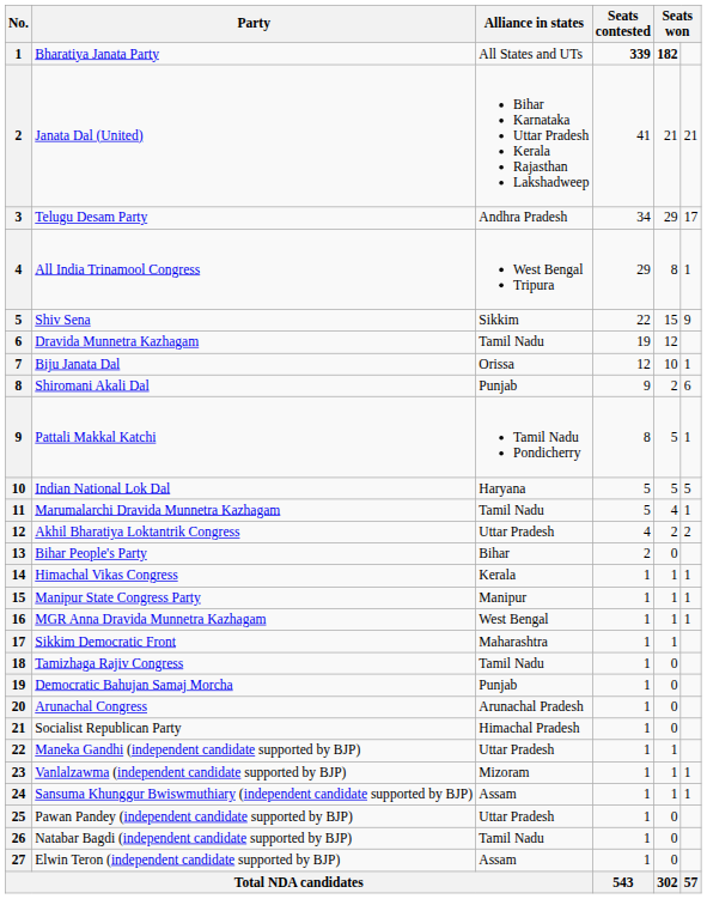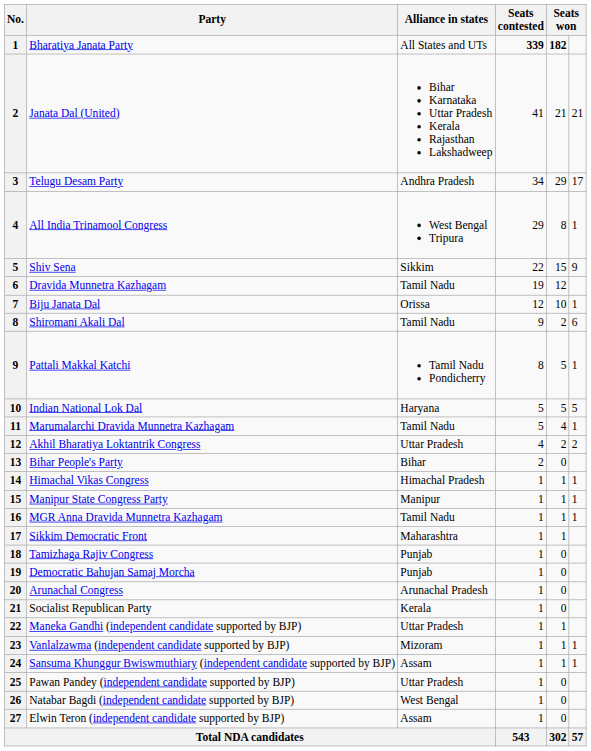 <table class="wikitable sortable" style="border:1px solid black; border:0">
 <tr>
 <th>No.</th>
 <th>Party</th>
 <th>Alliance in states</th>
 <th>Seats <br>contested</th>
 <th colspan="2">Seats <br>won</th>
 </tr>
 <tr>
 <th align="center">1</th>
 <td><a href='#'>Bharatiya Janata Party</a></td>
 <td>All States and UTs</td>
 <td align=right><strong>339</strong></td>
 <td align=right><strong>182</strong></td>
 <td></td>
 </tr>
 <tr>
 <th align="center">2</th>
 <td><a href='#'>Janata Dal (United)</a></td>
 <td><br><ul><li>Bihar</li><li>Karnataka</li><li>Uttar Pradesh</li><li>Kerala</li><li>Rajasthan</li><li>Lakshadweep</li></ul></td>
 <td align=right>41</td>
 <td align=right>21</td>
 <td> 21</td>
 </tr>
 <tr>
 <th align="center">3</th>
 <td><a href='#'>Telugu Desam Party</a></td>
 <td>Andhra Pradesh</td>
 <td align=right>34</td>
 <td align=right>29</td>
 <td> 17</td>
 </tr>
 <tr>
 <th align="center">4</th>
 <td><a href='#'>All India Trinamool Congress</a></td>
 <td><br><ul><li>West Bengal</li><li>Tripura</li></ul></td>
 <td align=right>29</td>
 <td align=right>8</td>
 <td> 1</td>
 </tr>
 <tr>
 <th align="center">5</th>
 <td><a href='#'>Shiv Sena</a></td>
 <td>Sikkim</td>
 <td align=right>22</td>
 <td align=right>15</td>
 <td> 9</td>
 </tr>
 <tr>
 <th align="center">6</th>
 <td><a href='#'>Dravida Munnetra Kazhagam</a></td>
 <td>Tamil Nadu</td>
 <td align=right>19</td>
 <td align=right>12</td>
 <td></td>
 </tr>
 <tr>
 <th align="center">7</th>
 <td><a href='#'>Biju Janata Dal</a></td>
 <td>Orissa</td>
 <td align=right>12</td>
 <td align=right>10</td>
 <td> 1</td>
 </tr>
 <tr>
 <th align="center">8</th>
 <td><a href='#'>Shiromani Akali Dal</a></td>
-<td>Punjab</td>
+<td>Tamil Nadu</td>
 <td align=right>9</td>
 <td align=right>2</td>
 <td> 6</td>
 </tr>
 <tr>
 <th align="center">9</th>
 <td><a href='#'>Pattali Makkal Katchi</a></td>
 <td><br><ul><li>Tamil Nadu</li><li>Pondicherry</li></ul></td>
 <td align=right>8</td>
 <td align=right>5</td>
 <td> 1</td>
 </tr>
 <tr>
 <th align="center">10</th>
 <td><a href='#'>Indian National Lok Dal</a></td>
 <td>Haryana</td>
 <td align=right>5</td>
 <td align=right>5</td>
 <td> 5</td>
 </tr>
 <tr>
 <th align="center">11</th>
 <td><a href='#'>Marumalarchi Dravida Munnetra Kazhagam</a></td>
 <td>Tamil Nadu</td>
 <td align=right>5</td>
 <td align=right>4</td>
 <td> 1</td>
 </tr>
 <tr>
 <th align="center">12</th>
 <td><a href='#'>Akhil Bharatiya Loktantrik Congress</a></td>
 <td>Uttar Pradesh</td>
 <td align=right>4</td>
 <td align=right>2</td>
 <td> 2</td>
 </tr>
 <tr>
 <th align="center">13</th>
 <td><a href='#'>Bihar People's Party</a></td>
 <td>Bihar</td>
 <td align=right>2</td>
 <td align=right>0</td>
 <td></td>
 </tr>
 <tr>
 <th align="center">14</th>
 <td><a href='#'>Himachal Vikas Congress</a></td>
-<td>Kerala</td>
+<td>Himachal Pradesh</td>
 <td align=right>1</td>
 <td align=right>1</td>
 <td> 1</td>
 </tr>
 <tr>
 <th align="center">15</th>
 <td><a href='#'>Manipur State Congress Party</a></td>
 <td>Manipur</td>
 <td align=right>1</td>
 <td align=right>1</td>
 <td> 1</td>
 </tr>
 <tr>
 <th align="center">16</th>
 <td><a href='#'>MGR Anna Dravida Munnetra Kazhagam</a></td>
-<td>West Bengal</td>
+<td>Tamil Nadu</td>
 <td align=right>1</td>
 <td align=right>1</td>
 <td> 1</td>
 </tr>
 <tr>
 <th align="center">17</th>
 <td><a href='#'>Sikkim Democratic Front</a></td>
 <td>Maharashtra</td>
 <td align=right>1</td>
 <td align=right>1</td>
 <td></td>
 </tr>
 <tr>
 <th align="center">18</th>
 <td><a href='#'>Tamizhaga Rajiv Congress</a></td>
-<td>Tamil Nadu</td>
+<td>Punjab</td>
 <td align=right>1</td>
 <td align=right>0</td>
 <td></td>
 </tr>
 <tr>
 <th align="center">19</th>
 <td><a href='#'>Democratic Bahujan Samaj Morcha</a></td>
 <td>Punjab</td>
 <td align=right>1</td>
 <td align=right>0</td>
 <td></td>
 </tr>
 <tr>
 <th align="center">20</th>
 <td><a href='#'>Arunachal Congress</a></td>
 <td>Arunachal Pradesh</td>
 <td align=right>1</td>
 <td align=right>0</td>
 <td></td>
 </tr>
 <tr>
 <th align="center">21</th>
 <td>Socialist Republican Party</td>
-<td>Himachal Pradesh</td>
+<td>Kerala</td>
 <td align=right>1</td>
 <td align=right>0</td>
 <td></td>
 </tr>
 <tr>
 <th align="center">22</th>
 <td><a href='#'>Maneka Gandhi</a> (<a href='#'>independent candidate</a> supported by BJP)</td>
 <td>Uttar Pradesh</td>
 <td align=right>1</td>
 <td align=right>1</td>
 <td></td>
 </tr>
 <tr>
 <th align="center">23</th>
 <td><a href='#'>Vanlalzawma</a> (<a href='#'>independent candidate</a> supported by BJP)</td>
 <td>Mizoram</td>
 <td align=right>1</td>
 <td align=right>1</td>
 <td> 1</td>
 </tr>
 <tr>
 <th align="center">24</th>
 <td><a href='#'>Sansuma Khunggur Bwiswmuthiary</a> (<a href='#'>independent candidate</a> supported by BJP)</td>
 <td>Assam</td>
 <td align=right>1</td>
 <td align=right>1</td>
 <td> 1</td>
 </tr>
 <tr>
 <th align="center">25</th>
 <td>Pawan Pandey (<a href='#'>independent candidate</a> supported by BJP)</td>
 <td>Uttar Pradesh</td>
 <td align=right>1</td>
 <td align=right>0</td>
 <td></td>
 </tr>
 <tr>
 <th align="center">26</th>
 <td>Natabar Bagdi (<a href='#'>independent candidate</a> supported by BJP)</td>
-<td>Tamil Nadu</td>
+<td>West Bengal</td>
 <td align=right>1</td>
 <td align=right>0</td>
 <td></td>
 </tr>
 <tr>
 <th align="center">27</th>
 <td>Elwin Teron (<a href='#'>independent candidate</a> supported by BJP)</td>
 <td>Assam</td>
 <td align=right>1</td>
 <td align=right>0</td>
 <td></td>
 </tr>
 <tr>
 <th colspan="3">Total NDA candidates</th>
 <th><strong>543</strong></th>
 <th><strong>302</strong></th>
 <th><strong> 57</strong></th>
 </tr>
 </table>
